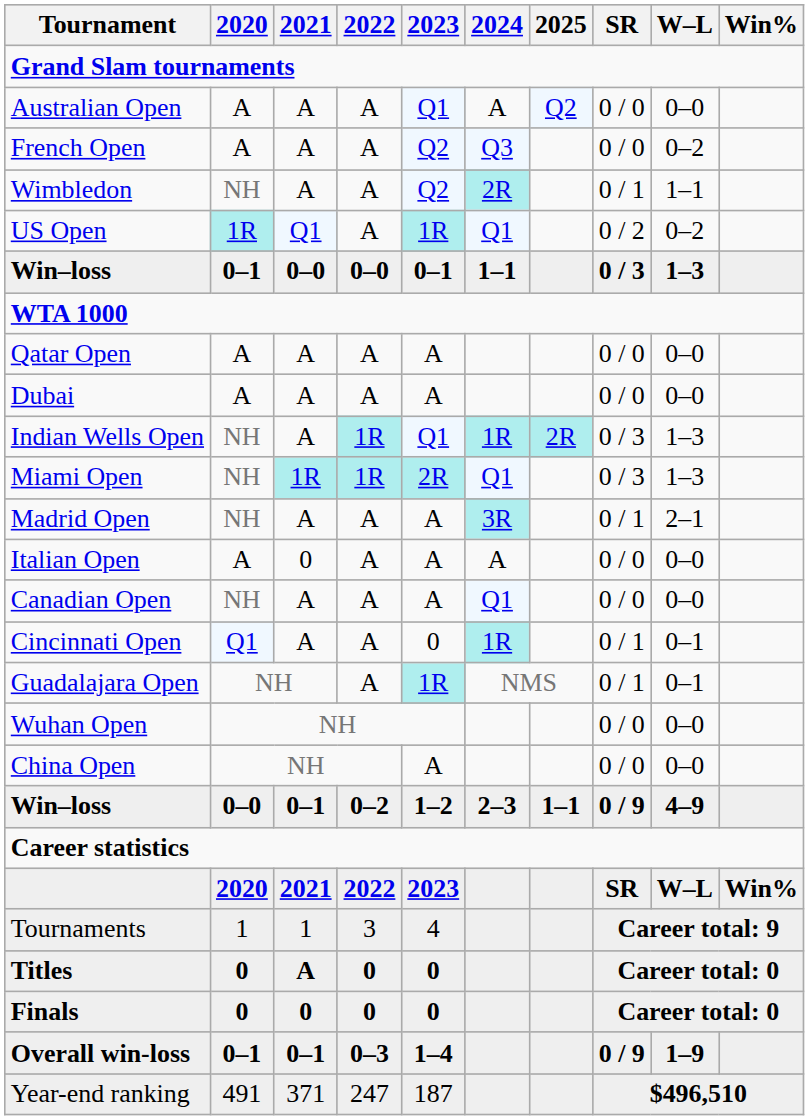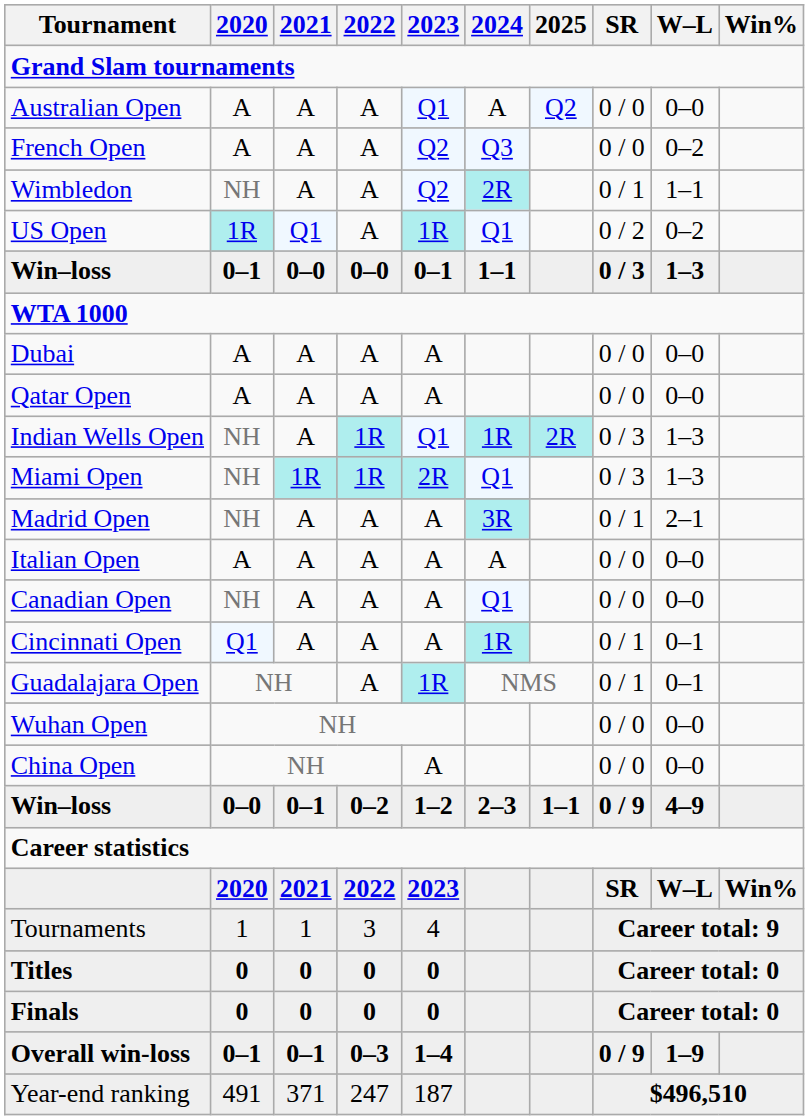 <table class="wikitable" style=text-align:center>
 <tr>
 <th>Tournament</th>
 <th><a href='#'>2020</a></th>
 <th><a href='#'>2021</a></th>
 <th><a href='#'>2022</a></th>
 <th><a href='#'>2023</a></th>
 <th><a href='#'>2024</a></th>
 <th>2025</th>
 <th>SR</th>
 <th>W–L</th>
 <th>Win%</th>
 </tr>
 <tr>
 <td colspan="10" align="left"><strong><a href='#'>Grand Slam tournaments</a></strong></td>
 </tr>
 <tr>
 <td align=left><a href='#'>Australian Open</a></td>
 <td>A</td>
 <td>A</td>
 <td>A</td>
 <td bgcolor=f0f8ff><a href='#'>Q1</a></td>
 <td>A</td>
 <td bgcolor=f0f8ff><a href='#'>Q2</a></td>
 <td>0 / 0</td>
 <td>0–0</td>
 <td></td>
 </tr>
 <tr>
 <td align=left><a href='#'>French Open</a></td>
 <td>A</td>
 <td>A</td>
 <td>A</td>
 <td bgcolor=f0f8ff><a href='#'>Q2</a></td>
 <td bgcolor=f0f8ff><a href='#'>Q3</a></td>
 <td></td>
 <td>0 / 0</td>
 <td>0–2</td>
 <td></td>
 </tr>
 <tr>
 <td align=left><a href='#'>Wimbledon</a></td>
 <td style=color:#767676>NH</td>
 <td>A</td>
 <td>A</td>
 <td bgcolor=f0f8ff><a href='#'>Q2</a></td>
 <td bgcolor=afeeee><a href='#'>2R</a></td>
 <td></td>
 <td>0 / 1</td>
 <td>1–1</td>
 <td></td>
 </tr>
 <tr>
 <td align=left><a href='#'>US Open</a></td>
 <td bgcolor=afeeee><a href='#'>1R</a></td>
 <td bgcolor=f0f8ff><a href='#'>Q1</a></td>
 <td>A</td>
 <td bgcolor=afeeee><a href='#'>1R</a></td>
 <td bgcolor=f0f8ff><a href='#'>Q1</a></td>
 <td></td>
 <td>0 / 2</td>
 <td>0–2</td>
 <td></td>
 </tr>
 <tr style=background:#efefef;font-weight:bold>
 <td align=left>Win–loss</td>
 <td>0–1</td>
 <td>0–0</td>
 <td>0–0</td>
 <td>0–1</td>
 <td>1–1</td>
 <td></td>
 <td>0 / 3</td>
 <td>1–3</td>
 <td></td>
 </tr>
 <tr>
 <td colspan="10" align="left"><strong><a href='#'>WTA 1000</a></strong></td>
 </tr>
 <tr>
-<td align=left><a href='#'>Qatar Open</a></td>
+<td align=left><a href='#'>Dubai</a> </td>
 <td>A</td>
 <td>A</td>
 <td>A</td>
 <td>A</td>
 <td></td>
 <td></td>
 <td>0 / 0</td>
 <td>0–0</td>
 <td></td>
 </tr>
 <tr>
-<td align=left><a href='#'>Dubai</a> </td>
+<td align=left><a href='#'>Qatar Open</a></td>
 <td>A</td>
 <td>A</td>
 <td>A</td>
 <td>A</td>
 <td></td>
 <td></td>
 <td>0 / 0</td>
 <td>0–0</td>
 <td></td>
 </tr>
 <tr>
 <td align=left><a href='#'>Indian Wells Open</a></td>
 <td style=color:#767676>NH</td>
 <td>A</td>
 <td bgcolor=afeeee><a href='#'>1R</a></td>
 <td bgcolor=f0f8ff><a href='#'>Q1</a></td>
 <td bgcolor=afeeee><a href='#'>1R</a></td>
 <td bgcolor=afeeee><a href='#'>2R</a></td>
 <td>0 / 3</td>
 <td>1–3</td>
 <td></td>
 </tr>
 <tr>
 <td align=left><a href='#'>Miami Open</a></td>
 <td style=color:#767676>NH</td>
 <td bgcolor=afeeee><a href='#'>1R</a></td>
 <td bgcolor=afeeee><a href='#'>1R</a></td>
 <td bgcolor=afeeee><a href='#'>2R</a></td>
 <td bgcolor=f0f8ff><a href='#'>Q1</a></td>
 <td></td>
 <td>0 / 3</td>
 <td>1–3</td>
 <td></td>
 </tr>
 <tr>
 <td align=left><a href='#'>Madrid Open</a></td>
 <td style=color:#767676>NH</td>
 <td>A</td>
 <td>A</td>
 <td>A</td>
 <td bgcolor=afeeee><a href='#'>3R</a></td>
 <td></td>
 <td>0 / 1</td>
 <td>2–1</td>
 <td></td>
 </tr>
 <tr>
 <td align=left><a href='#'>Italian Open</a></td>
 <td>A</td>
-<td>0</td>
+<td>A</td>
 <td>A</td>
 <td>A</td>
 <td>A</td>
 <td></td>
 <td>0 / 0</td>
 <td>0–0</td>
 <td></td>
 </tr>
 <tr>
 <td align=left><a href='#'>Canadian Open</a></td>
 <td style=color:#767676>NH</td>
 <td>A</td>
 <td>A</td>
 <td>A</td>
 <td bgcolor=f0f8ff><a href='#'>Q1</a></td>
 <td></td>
 <td>0 / 0</td>
 <td>0–0</td>
 <td></td>
 </tr>
 <tr>
 <td align=left><a href='#'>Cincinnati Open</a></td>
 <td bgcolor=f0f8ff><a href='#'>Q1</a></td>
 <td>A</td>
 <td>A</td>
-<td>0</td>
+<td>A</td>
 <td bgcolor= afeeee><a href='#'>1R</a></td>
 <td></td>
 <td>0 / 1</td>
 <td>0–1</td>
 <td></td>
 </tr>
 <tr>
 <td align=left><a href='#'>Guadalajara Open</a></td>
 <td colspan="2" style="color:#767676">NH</td>
 <td>A</td>
 <td bgcolor=afeeee><a href='#'>1R</a></td>
 <td colspan="2" style="color:#767676">NMS</td>
 <td>0 / 1</td>
 <td>0–1</td>
 <td></td>
 </tr>
 <tr>
 <td align=left><a href='#'>Wuhan Open</a></td>
 <td colspan="4" style="color:#767676">NH</td>
 <td></td>
 <td></td>
 <td>0 / 0</td>
 <td>0–0</td>
 <td></td>
 </tr>
 <tr>
 <td align=left><a href='#'>China Open</a></td>
 <td colspan="3" style="color:#767676">NH</td>
 <td>A</td>
 <td></td>
 <td></td>
 <td>0 / 0</td>
 <td>0–0</td>
 <td></td>
 </tr>
 <tr style="background:#efefef;font-weight:bold">
 <td align=left>Win–loss</td>
 <td>0–0</td>
 <td>0–1</td>
 <td>0–2</td>
 <td>1–2</td>
 <td>2–3</td>
 <td>1–1</td>
 <td>0 / 9</td>
 <td>4–9</td>
 <td></td>
 </tr>
 <tr>
 <td colspan="10" align="left"><strong>Career statistics</strong></td>
 </tr>
 <tr style="background:#efefef;font-weight:bold">
 <td></td>
 <td><a href='#'>2020</a></td>
 <td><a href='#'>2021</a></td>
 <td><a href='#'>2022</a></td>
 <td><a href='#'>2023</a></td>
 <td></td>
 <td></td>
 <td>SR</td>
 <td>W–L</td>
 <td>Win%</td>
 </tr>
 <tr bgcolor="efefef">
 <td align="left">Tournaments</td>
 <td>1</td>
 <td>1</td>
 <td>3</td>
 <td>4</td>
 <td></td>
 <td></td>
 <td colspan="3"><strong>Career total: 9</strong></td>
 </tr>
 <tr style="background:#efefef;font-weight:bold">
 <td align="left">Titles</td>
 <td>0</td>
-<td>A</td>
+<td>0</td>
 <td>0</td>
 <td>0</td>
 <td></td>
 <td></td>
 <td colspan="3">Career total: 0</td>
 </tr>
 <tr style="background:#efefef;font-weight:bold">
 <td align="left">Finals</td>
 <td>0</td>
 <td>0</td>
 <td>0</td>
 <td>0</td>
 <td></td>
 <td></td>
 <td colspan="3">Career total: 0</td>
 </tr>
 <tr style="background:#efefef;font-weight:bold">
 <td align="left">Overall win-loss</td>
 <td>0–1</td>
 <td>0–1</td>
 <td>0–3</td>
 <td>1–4</td>
 <td></td>
 <td></td>
 <td>0 / 9</td>
 <td>1–9</td>
 <td></td>
 </tr>
 <tr bgcolor="efefef">
 <td align="left">Year-end ranking</td>
 <td>491</td>
 <td>371</td>
 <td>247</td>
 <td>187</td>
 <td></td>
 <td></td>
 <td colspan="3"><strong>$496,510</strong></td>
 </tr>
 </table>
